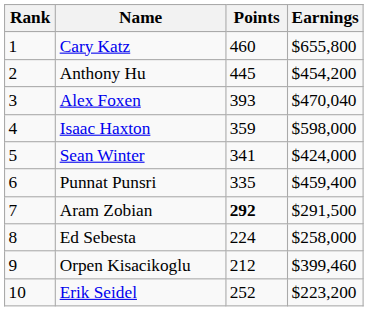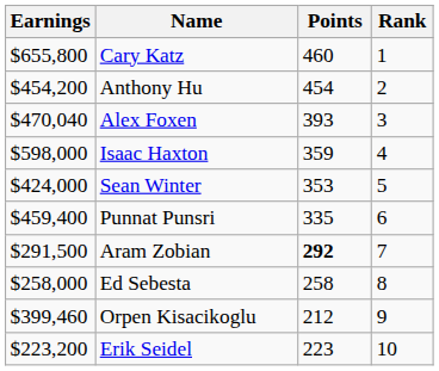 <table class="wikitable">
 <tr>
-<th style="width:40px;">Rank</th>
+<th style="width:50px;">Earnings</th>
 <th style="width:150px;">Name</th>
 <th style="width:50px;">Points</th>
-<th style="width:50px;">Earnings</th>
+<th style="width:40px;">Rank</th>
 </tr>
 <tr>
-<td>1</td>
+<td>$655,800</td>
 <td> <a href='#'>Cary Katz</a></td>
 <td>460</td>
-<td>$655,800</td>
+<td>1</td>
 </tr>
 <tr>
+<td>$454,200</td>
+<td> Anthony Hu</td>
+<td>454</td>
 <td>2</td>
-<td> Anthony Hu</td>
-<td>445</td>
-<td>$454,200</td>
 </tr>
 <tr>
-<td>3</td>
+<td>$470,040</td>
 <td> <a href='#'>Alex Foxen</a></td>
 <td>393</td>
-<td>$470,040</td>
+<td>3</td>
 </tr>
 <tr>
-<td>4</td>
+<td>$598,000</td>
 <td> <a href='#'>Isaac Haxton</a></td>
 <td>359</td>
-<td>$598,000</td>
+<td>4</td>
 </tr>
 <tr>
+<td>$424,000</td>
+<td> <a href='#'>Sean Winter</a></td>
+<td>353</td>
 <td>5</td>
-<td> <a href='#'>Sean Winter</a></td>
-<td>341</td>
-<td>$424,000</td>
 </tr>
 <tr>
-<td>6</td>
+<td>$459,400</td>
 <td> Punnat Punsri</td>
 <td>335</td>
-<td>$459,400</td>
+<td>6</td>
 </tr>
 <tr>
-<td>7</td>
+<td>$291,500</td>
 <td> Aram Zobian</td>
 <td><strong>292</strong></td>
-<td>$291,500</td>
+<td>7</td>
 </tr>
 <tr>
+<td>$258,000</td>
+<td> Ed Sebesta</td>
+<td>258</td>
 <td>8</td>
-<td> Ed Sebesta</td>
-<td>224</td>
-<td>$258,000</td>
 </tr>
 <tr>
-<td>9</td>
+<td>$399,460</td>
 <td> Orpen Kisacikoglu</td>
 <td>212</td>
-<td>$399,460</td>
+<td>9</td>
 </tr>
 <tr>
+<td>$223,200</td>
+<td> <a href='#'>Erik Seidel</a></td>
+<td>223</td>
 <td>10</td>
-<td> <a href='#'>Erik Seidel</a></td>
-<td>252</td>
-<td>$223,200</td>
 </tr>
 </table>
